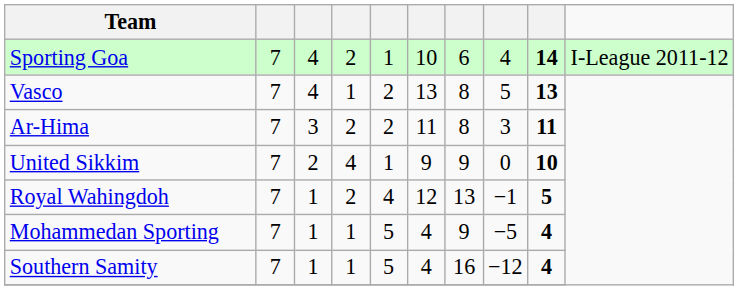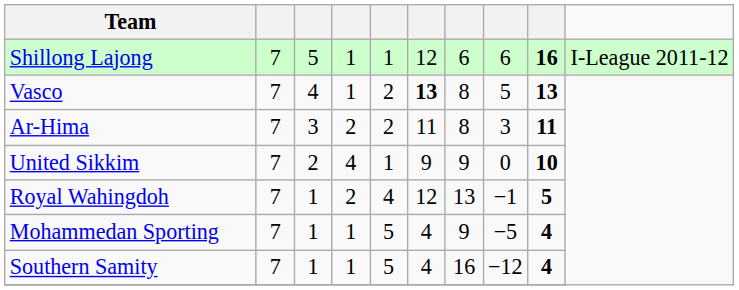 <table class="wikitable" style="text-align:center">
 <tr>
 <th width="175">Team</th>
 <th width="20"></th>
 <th width="20"></th>
 <th width="20"></th>
 <th width="20"></th>
 <th width="20"></th>
 <th width="20"></th>
 <th width="20"></th>
 <th width="20"></th>
 </tr>
 <tr bgcolor="#ccffcc">
-<td align=left><a href='#'>Sporting Goa</a></td>
+<td align=left><a href='#'>Shillong Lajong</a></td>
 <td>7</td>
-<td>4</td>
-<td>2</td>
+<td>5</td>
 <td>1</td>
-<td>10</td>
+<td>1</td>
+<td>12</td>
 <td>6</td>
-<td>4</td>
-<td><strong>14</strong></td>
+<td>6</td>
+<td><strong>16</strong> </td>
 <td>I-League 2011-12</td>
 </tr>
 <tr>
 <td align=left><a href='#'>Vasco</a></td>
 <td>7</td>
 <td>4</td>
 <td>1</td>
 <td>2</td>
-<td>13</td>
+<td><strong>13</strong></td>
 <td>8</td>
 <td>5</td>
 <td><strong>13</strong></td>
 </tr>
 <tr>
 <td align=left><a href='#'>Ar-Hima</a></td>
 <td>7</td>
 <td>3</td>
 <td>2</td>
 <td>2</td>
 <td>11</td>
 <td>8</td>
 <td>3</td>
 <td><strong>11</strong></td>
 </tr>
 <tr>
 <td align=left><a href='#'>United Sikkim</a></td>
 <td>7</td>
 <td>2</td>
 <td>4</td>
 <td>1</td>
 <td>9</td>
 <td>9</td>
 <td>0</td>
 <td><strong>10</strong></td>
 </tr>
 <tr>
 <td align=left><a href='#'>Royal Wahingdoh</a></td>
 <td>7</td>
 <td>1</td>
 <td>2</td>
 <td>4</td>
 <td>12</td>
 <td>13</td>
 <td>−1</td>
 <td><strong>5</strong></td>
 </tr>
 <tr>
 <td align=left><a href='#'>Mohammedan Sporting</a></td>
 <td>7</td>
 <td>1</td>
 <td>1</td>
 <td>5</td>
 <td>4</td>
 <td>9</td>
 <td>−5</td>
 <td><strong>4</strong></td>
 </tr>
 <tr>
 <td align=left><a href='#'>Southern Samity</a></td>
 <td>7</td>
 <td>1</td>
 <td>1</td>
 <td>5</td>
 <td>4</td>
 <td>16</td>
 <td>−12</td>
 <td><strong>4</strong></td>
 </tr>
 <tr>
 </tr>
 </table>
